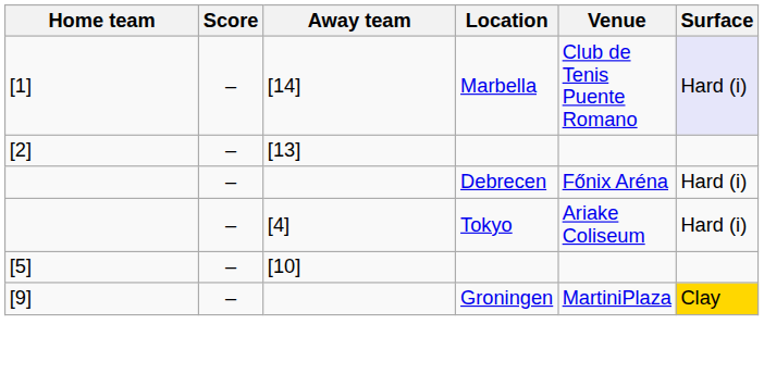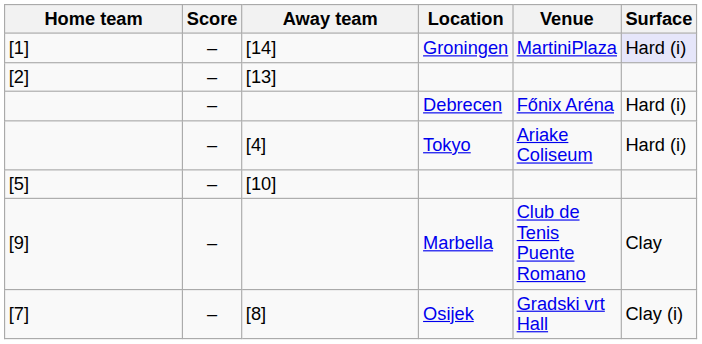 <table class="wikitable nowrap">
 <tr>
 <th width=180>Home team</th>
 <th>Score</th>
 <th width=180>Away team</th>
 <th>Location</th>
 <th>Venue</th>
 <th>Surface</th>
 </tr>
 <tr>
 <td> [1]</td>
 <td align=center>–</td>
 <td> [14]</td>
-<td><a href='#'>Marbella</a></td>
-<td><a href='#'>Club de Tenis Puente Romano</a></td>
+<td><a href='#'>Groningen</a></td>
+<td><a href='#'>MartiniPlaza</a></td>
 <td style="background: lavender;">Hard (i)</td>
 </tr>
 <tr>
 <td> [2]</td>
 <td align=center>–</td>
 <td> [13]</td>
 <td></td>
 <td></td>
 <td></td>
 </tr>
 <tr>
 <td></td>
 <td align=center>–</td>
 <td></td>
 <td><a href='#'>Debrecen</a></td>
 <td><a href='#'>Főnix Aréna</a></td>
 <td>Hard (i)</td>
 </tr>
 <tr>
 <td></td>
 <td align=center>–</td>
 <td> [4]</td>
 <td><a href='#'>Tokyo</a></td>
 <td><a href='#'>Ariake Coliseum</a></td>
 <td>Hard (i)</td>
 </tr>
 <tr>
 <td> [5]</td>
 <td align=center>–</td>
 <td> [10]</td>
 <td></td>
 <td></td>
 <td></td>
 </tr>
 <tr>
 <td> [9]</td>
 <td align=center>–</td>
 <td></td>
-<td><a href='#'>Groningen</a></td>
-<td><a href='#'>MartiniPlaza</a></td>
-<td style="background: gold;">Clay</td>
+<td><a href='#'>Marbella</a></td>
+<td><a href='#'>Club de Tenis Puente Romano</a></td>
+<td>Clay</td>
+</tr>
+<tr>
+<td> [7]</td>
+<td align=center>–</td>
+<td> [8]</td>
+<td><a href='#'>Osijek</a></td>
+<td><a href='#'>Gradski vrt Hall</a></td>
+<td>Clay (i)</td>
 </tr>
 </table>
